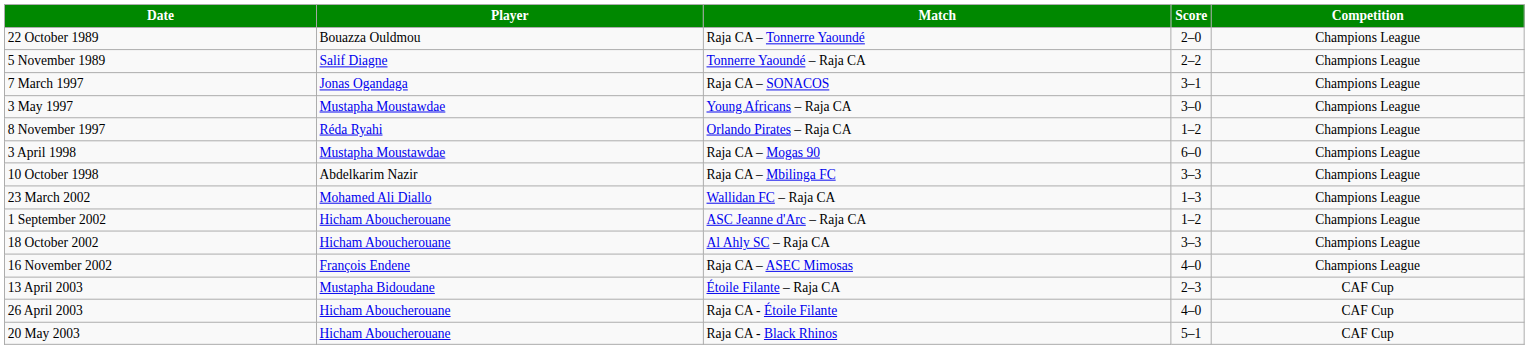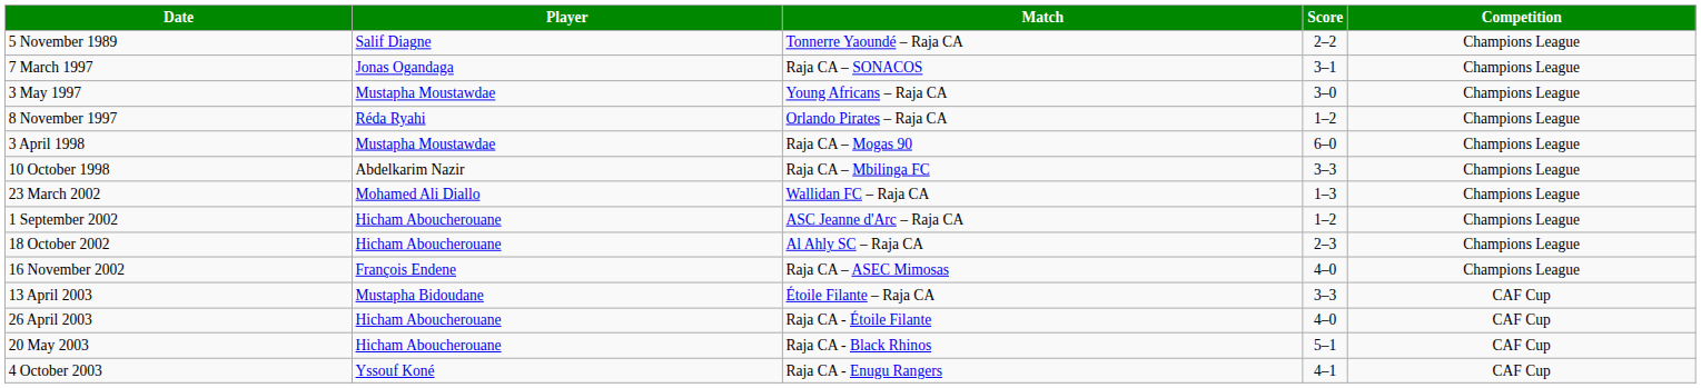 <table class="wikitable" border="0" style="text-align:center;font-size:88%; width:100%">
 <tr>
 <th style="color:#FFFFFF; background:#008800;">Date</th>
 <th style="color:#FFFFFF; background:#008800;">Player</th>
 <th style="color:#FFFFFF; background:#008800;">Match</th>
 <th width="35" style="color:#FFFFFF; background:#008800;">Score</th>
 <th style="color:#FFFFFF; background:#008800;">Competition</th>
-</tr>
-<tr>
-<td align="left">22 October 1989</td>
-<td align="left"> Bouazza Ouldmou</td>
-<td align="left">Raja CA – <a href='#'>Tonnerre Yaoundé</a></td>
-<td>2–0</td>
-<td>Champions League</td>
 </tr>
 <tr>
 <td align="left">5 November 1989</td>
 <td align="left"> <a href='#'>Salif Diagne</a></td>
 <td align="left"><a href='#'>Tonnerre Yaoundé</a> – Raja CA</td>
 <td align="center">2–2</td>
 <td>Champions League</td>
 </tr>
 <tr>
 <td align="left">7 March 1997</td>
 <td align="left"> <a href='#'>Jonas Ogandaga</a></td>
 <td align="left">Raja CA – <a href='#'>SONACOS</a></td>
 <td align="center">3–1</td>
 <td>Champions League</td>
 </tr>
 <tr>
 <td align="left">3 May 1997</td>
 <td align="left"> <a href='#'>Mustapha Moustawdae</a></td>
 <td align="left"><a href='#'>Young Africans</a> – Raja CA</td>
 <td align="center">3–0</td>
 <td>Champions League</td>
 </tr>
 <tr>
 <td align="left">8 November 1997</td>
 <td align="left"> <a href='#'>Réda Ryahi</a></td>
 <td align="left"><a href='#'>Orlando Pirates</a> – Raja CA</td>
 <td align="center">1–2</td>
 <td>Champions League</td>
 </tr>
 <tr>
 <td align="left">3 April 1998</td>
 <td align="left"> <a href='#'>Mustapha Moustawdae</a></td>
 <td align="left">Raja CA – <a href='#'>Mogas 90</a></td>
 <td align="center">6–0</td>
 <td>Champions League</td>
 </tr>
 <tr>
 <td align="left">10 October 1998</td>
 <td align="left"> Abdelkarim Nazir</td>
 <td align="left">Raja CA – <a href='#'>Mbilinga FC</a></td>
 <td align="center">3–3</td>
 <td>Champions League</td>
 </tr>
 <tr>
 <td align="left">23 March 2002</td>
 <td align="left"> <a href='#'>Mohamed Ali Diallo</a></td>
 <td align="left"><a href='#'>Wallidan FC</a> – Raja CA</td>
 <td align="center">1–3</td>
 <td>Champions League</td>
 </tr>
 <tr>
 <td align="left">1 September 2002</td>
 <td align="left"> <a href='#'>Hicham Aboucherouane</a></td>
 <td align="left"><a href='#'>ASC Jeanne d'Arc</a> – Raja CA</td>
 <td align="center">1–2</td>
 <td>Champions League</td>
 </tr>
 <tr>
 <td align="left">18 October 2002</td>
 <td align="left"> <a href='#'>Hicham Aboucherouane</a></td>
 <td align="left"><a href='#'>Al Ahly SC</a> – Raja CA</td>
-<td>3–3</td>
+<td>2–3</td>
 <td>Champions League</td>
 </tr>
 <tr>
 <td align="left">16 November 2002</td>
 <td align="left"> <a href='#'>François Endene</a></td>
 <td align="left">Raja CA – <a href='#'>ASEC Mimosas</a></td>
 <td align="center">4–0</td>
 <td>Champions League</td>
 </tr>
 <tr>
 <td align="left">13 April 2003</td>
 <td align="left"> <a href='#'>Mustapha Bidoudane</a></td>
 <td align="left"><a href='#'>Étoile Filante</a> – Raja CA</td>
-<td>2–3</td>
+<td>3–3</td>
 <td>CAF Cup</td>
 </tr>
 <tr>
 <td align="left">26 April 2003</td>
 <td align="left"> <a href='#'>Hicham Aboucherouane</a></td>
 <td align="left">Raja CA - <a href='#'>Étoile Filante</a></td>
 <td align="center">4–0</td>
 <td>CAF Cup</td>
 </tr>
 <tr>
 <td align="left">20 May 2003</td>
 <td align="left"> <a href='#'>Hicham Aboucherouane</a></td>
 <td align="left">Raja CA - <a href='#'>Black Rhinos</a></td>
 <td>5–1</td>
 <td>CAF Cup</td>
 </tr>
+<tr>
+<td align="left">4 October 2003</td>
+<td align="left"> <a href='#'>Yssouf Koné</a></td>
+<td align="left">Raja CA - <a href='#'>Enugu Rangers</a></td>
+<td align="center">4–1</td>
+<td>CAF Cup</td>
+</tr>
 </table>
